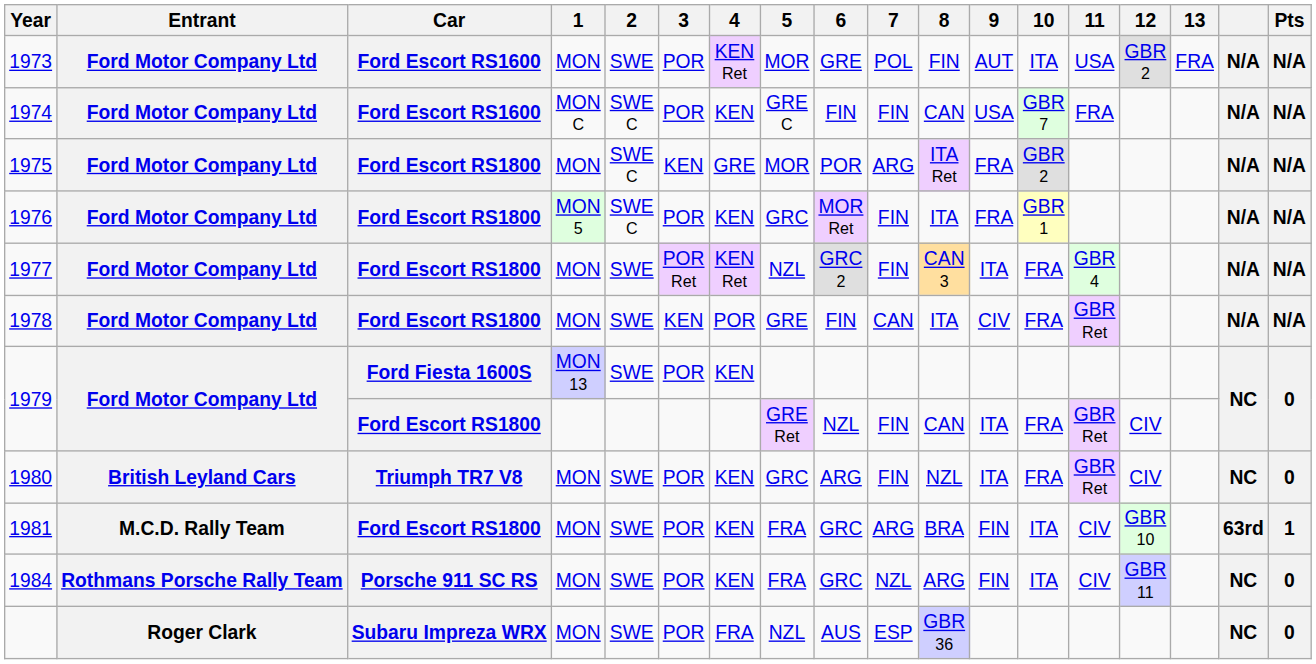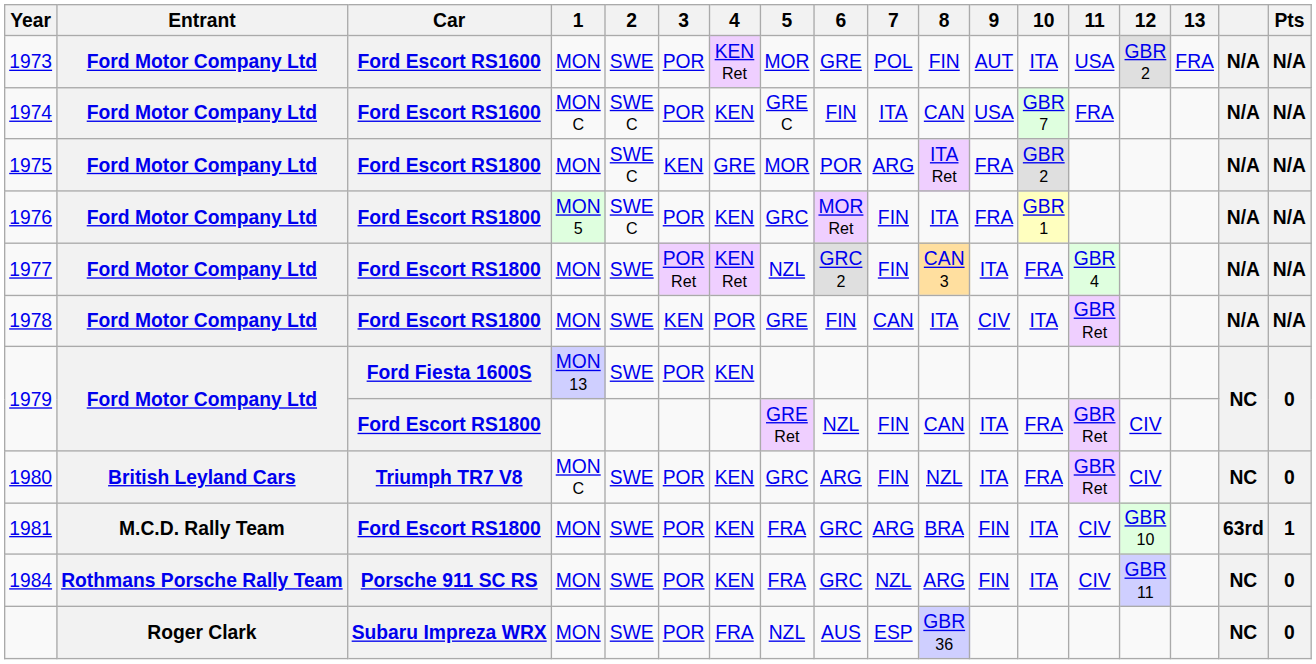 <table class="wikitable" style="text-align:center; font-size:90%;">
 <tr>
 <th>Year</th>
 <th>Entrant</th>
 <th>Car</th>
 <th>1</th>
 <th>2</th>
 <th>3</th>
 <th>4</th>
 <th>5</th>
 <th>6</th>
 <th>7</th>
 <th>8</th>
 <th>9</th>
 <th>10</th>
 <th>11</th>
 <th>12</th>
 <th>13</th>
 <th></th>
 <th>Pts</th>
 </tr>
 <tr>
 <td><a href='#'>1973</a></td>
 <th><a href='#'>Ford Motor Company Ltd</a></th>
 <th><a href='#'>Ford Escort RS1600</a></th>
 <td><a href='#'>MON</a></td>
 <td><a href='#'>SWE</a></td>
 <td><a href='#'>POR</a></td>
 <td style="background:#EFCFFF;"><a href='#'>KEN</a><br><small>Ret</small></td>
 <td><a href='#'>MOR</a></td>
 <td><a href='#'>GRE</a></td>
 <td><a href='#'>POL</a></td>
 <td><a href='#'>FIN</a></td>
 <td><a href='#'>AUT</a></td>
 <td><a href='#'>ITA</a></td>
 <td><a href='#'>USA</a></td>
 <td style="background:#DFDFDF;"><a href='#'>GBR</a><br><small>2</small></td>
 <td><a href='#'>FRA</a></td>
 <th>N/A</th>
 <th>N/A</th>
 </tr>
 <tr>
 <td><a href='#'>1974</a></td>
 <th><a href='#'>Ford Motor Company Ltd</a></th>
 <th><a href='#'>Ford Escort RS1600</a></th>
 <td><a href='#'>MON</a><br><small>C</small></td>
 <td><a href='#'>SWE</a><br><small>C</small></td>
 <td><a href='#'>POR</a></td>
 <td><a href='#'>KEN</a></td>
 <td><a href='#'>GRE</a><br><small>C</small></td>
 <td><a href='#'>FIN</a></td>
-<td><a href='#'>FIN</a></td>
+<td><a href='#'>ITA</a></td>
 <td><a href='#'>CAN</a></td>
 <td><a href='#'>USA</a></td>
 <td style="background:#DFFFDF;"><a href='#'>GBR</a><br><small>7</small></td>
 <td><a href='#'>FRA</a></td>
 <td></td>
 <td></td>
 <th>N/A</th>
 <th>N/A</th>
 </tr>
 <tr>
 <td><a href='#'>1975</a></td>
 <th><a href='#'>Ford Motor Company Ltd</a></th>
 <th><a href='#'>Ford Escort RS1800</a></th>
 <td><a href='#'>MON</a></td>
 <td><a href='#'>SWE</a><br><small>C</small></td>
 <td><a href='#'>KEN</a></td>
 <td><a href='#'>GRE</a></td>
 <td><a href='#'>MOR</a></td>
 <td><a href='#'>POR</a></td>
 <td><a href='#'>ARG</a></td>
 <td style="background:#EFCFFF;"><a href='#'>ITA</a><br><small>Ret</small></td>
 <td><a href='#'>FRA</a></td>
 <td style="background:#DFDFDF;"><a href='#'>GBR</a><br><small>2</small></td>
 <td></td>
 <td></td>
 <td></td>
 <th>N/A</th>
 <th>N/A</th>
 </tr>
 <tr>
 <td><a href='#'>1976</a></td>
 <th><a href='#'>Ford Motor Company Ltd</a></th>
 <th><a href='#'>Ford Escort RS1800</a></th>
 <td style="background:#DFFFDF;"><a href='#'>MON</a><br><small>5</small></td>
 <td><a href='#'>SWE</a><br><small>C</small></td>
 <td><a href='#'>POR</a></td>
 <td><a href='#'>KEN</a></td>
 <td><a href='#'>GRC</a></td>
 <td style="background:#EFCFFF;"><a href='#'>MOR</a><br><small>Ret</small></td>
 <td><a href='#'>FIN</a></td>
 <td><a href='#'>ITA</a></td>
 <td><a href='#'>FRA</a></td>
 <td style="background:#FFFFBF;"><a href='#'>GBR</a><br><small>1</small></td>
 <td></td>
 <td></td>
 <td></td>
 <th>N/A</th>
 <th>N/A</th>
 </tr>
 <tr>
 <td><a href='#'>1977</a></td>
 <th><a href='#'>Ford Motor Company Ltd</a></th>
 <th><a href='#'>Ford Escort RS1800</a></th>
 <td><a href='#'>MON</a></td>
 <td><a href='#'>SWE</a></td>
 <td style="background:#EFCFFF;"><a href='#'>POR</a><br><small>Ret</small></td>
 <td style="background:#EFCFFF;"><a href='#'>KEN</a><br><small>Ret</small></td>
 <td><a href='#'>NZL</a></td>
 <td style="background:#DFDFDF;"><a href='#'>GRC</a><br><small>2</small></td>
 <td><a href='#'>FIN</a></td>
 <td style="background:#FFDF9F;"><a href='#'>CAN</a><br><small>3</small></td>
 <td><a href='#'>ITA</a></td>
 <td><a href='#'>FRA</a></td>
 <td style="background:#DFFFDF;"><a href='#'>GBR</a><br><small>4</small></td>
 <td></td>
 <td></td>
 <th>N/A</th>
 <th>N/A</th>
 </tr>
 <tr>
 <td><a href='#'>1978</a></td>
 <th><a href='#'>Ford Motor Company Ltd</a></th>
 <th><a href='#'>Ford Escort RS1800</a></th>
 <td><a href='#'>MON</a></td>
 <td><a href='#'>SWE</a></td>
 <td><a href='#'>KEN</a></td>
 <td><a href='#'>POR</a></td>
 <td><a href='#'>GRE</a></td>
 <td><a href='#'>FIN</a></td>
 <td><a href='#'>CAN</a></td>
 <td><a href='#'>ITA</a></td>
 <td><a href='#'>CIV</a></td>
-<td><a href='#'>FRA</a></td>
+<td><a href='#'>ITA</a></td>
 <td style="background:#EFCFFF;"><a href='#'>GBR</a><br><small>Ret</small></td>
 <td></td>
 <td></td>
 <th>N/A</th>
 <th>N/A</th>
 </tr>
 <tr>
 <td rowspan=2><a href='#'>1979</a></td>
 <th rowspan=2><a href='#'>Ford Motor Company Ltd</a></th>
 <th><a href='#'>Ford Fiesta 1600S</a></th>
 <td style="background:#CFCFFF;"><a href='#'>MON</a><br><small>13</small></td>
 <td><a href='#'>SWE</a></td>
 <td><a href='#'>POR</a></td>
 <td><a href='#'>KEN</a></td>
 <td></td>
 <td></td>
 <td></td>
 <td></td>
 <td></td>
 <td></td>
 <td></td>
 <td></td>
 <td></td>
 <th rowspan=2>NC</th>
 <th rowspan=2>0</th>
 </tr>
 <tr>
 <th><a href='#'>Ford Escort RS1800</a></th>
 <td></td>
 <td></td>
 <td></td>
 <td></td>
 <td style="background:#EFCFFF;"><a href='#'>GRE</a><br><small>Ret</small></td>
 <td><a href='#'>NZL</a></td>
 <td><a href='#'>FIN</a></td>
 <td><a href='#'>CAN</a></td>
 <td><a href='#'>ITA</a></td>
 <td><a href='#'>FRA</a></td>
 <td style="background:#EFCFFF;"><a href='#'>GBR</a><br><small>Ret</small></td>
 <td><a href='#'>CIV</a></td>
 <td></td>
 </tr>
 <tr>
 <td><a href='#'>1980</a></td>
 <th><a href='#'>British Leyland Cars</a></th>
 <th><a href='#'>Triumph TR7 V8</a></th>
-<td><a href='#'>MON</a></td>
+<td><a href='#'>MON</a><br><small>C</small></td>
 <td><a href='#'>SWE</a></td>
 <td><a href='#'>POR</a></td>
 <td><a href='#'>KEN</a></td>
 <td><a href='#'>GRC</a></td>
 <td><a href='#'>ARG</a></td>
 <td><a href='#'>FIN</a></td>
 <td><a href='#'>NZL</a></td>
 <td><a href='#'>ITA</a></td>
 <td><a href='#'>FRA</a></td>
 <td style="background:#EFCFFF;"><a href='#'>GBR</a><br><small>Ret</small></td>
 <td><a href='#'>CIV</a></td>
 <td></td>
 <th>NC</th>
 <th>0</th>
 </tr>
 <tr>
 <td><a href='#'>1981</a></td>
 <th>M.C.D. Rally Team</th>
 <th><a href='#'>Ford Escort RS1800</a></th>
 <td><a href='#'>MON</a></td>
 <td><a href='#'>SWE</a></td>
 <td><a href='#'>POR</a></td>
 <td><a href='#'>KEN</a></td>
 <td><a href='#'>FRA</a></td>
 <td><a href='#'>GRC</a></td>
 <td><a href='#'>ARG</a></td>
 <td><a href='#'>BRA</a></td>
 <td><a href='#'>FIN</a></td>
 <td><a href='#'>ITA</a></td>
 <td><a href='#'>CIV</a></td>
 <td style="background:#DFFFDF;"><a href='#'>GBR</a><br><small>10</small></td>
 <td></td>
 <th>63rd</th>
 <th>1</th>
 </tr>
 <tr>
 <td><a href='#'>1984</a></td>
 <th><a href='#'>Rothmans Porsche Rally Team</a></th>
 <th><a href='#'>Porsche 911 SC RS</a></th>
 <td><a href='#'>MON</a></td>
 <td><a href='#'>SWE</a></td>
 <td><a href='#'>POR</a></td>
 <td><a href='#'>KEN</a></td>
 <td><a href='#'>FRA</a></td>
 <td><a href='#'>GRC</a></td>
 <td><a href='#'>NZL</a></td>
 <td><a href='#'>ARG</a></td>
 <td><a href='#'>FIN</a></td>
 <td><a href='#'>ITA</a></td>
 <td><a href='#'>CIV</a></td>
 <td style="background:#CFCFFF;"><a href='#'>GBR</a><br><small>11</small></td>
 <td></td>
 <th>NC</th>
 <th>0</th>
 </tr>
 <tr>
 <td></td>
 <th>Roger Clark</th>
 <th><a href='#'>Subaru Impreza WRX</a></th>
 <td><a href='#'>MON</a></td>
 <td><a href='#'>SWE</a></td>
 <td><a href='#'>POR</a></td>
 <td><a href='#'>FRA</a></td>
 <td><a href='#'>NZL</a></td>
 <td><a href='#'>AUS</a></td>
 <td><a href='#'>ESP</a></td>
 <td style="background:#CFCFFF;"><a href='#'>GBR</a><br><small>36</small></td>
 <td></td>
 <td></td>
 <td></td>
 <td></td>
 <td></td>
 <th>NC</th>
 <th>0</th>
 </tr>
 </table>
